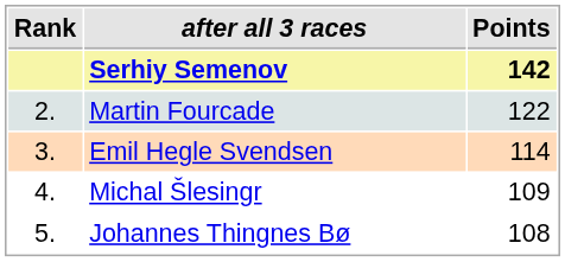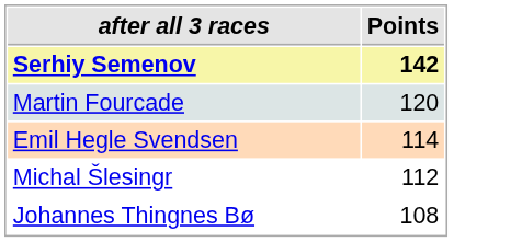 <table cellspacing="1" cellpadding="3" style="border:1px solid #aaa; font-size:86%;">
 <tr style="background:#e4e4e4;">
-<th style="border-bottom:1px solid #aaa; width:10px;">Rank</th>
 <th style="border-bottom:1px solid #aaa; width:200px; white-space:nowrap;"><em>after all 3 races</em></th>
 <th style="border-bottom:1px solid #aaa; width:20px;">Points</th>
 </tr>
 <tr style="background:#f7f6a8;">
-<td style="text-align:center"></td>
 <td> <strong><a href='#'>Serhiy Semenov</a></strong></td>
 <td style="text-align:right"><strong>142</strong></td>
 </tr>
 <tr style="background:#dce5e5;">
-<td style="text-align:center">2.</td>
 <td> <a href='#'>Martin Fourcade</a></td>
-<td style="text-align:right">122</td>
+<td style="text-align:right">120</td>
 </tr>
 <tr style="background:#ffdab9;">
-<td style="text-align:center">3.</td>
 <td> <a href='#'>Emil Hegle Svendsen</a></td>
 <td style="text-align:right">114</td>
 </tr>
 <tr>
-<td style="text-align:center">4.</td>
 <td> <a href='#'>Michal Šlesingr</a></td>
-<td style="text-align:right">109</td>
+<td style="text-align:right">112</td>
 </tr>
 <tr>
-<td style="text-align:center">5.</td>
 <td> <a href='#'>Johannes Thingnes Bø</a></td>
 <td style="text-align:right">108</td>
 </tr>
 </table>
